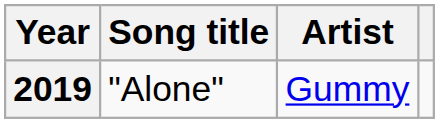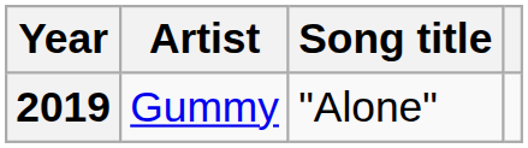 <table class="wikitable plainrowheaders sortable">
 <tr>
 <th scope="col">Year</th>
+<th>Artist</th>
 <th>Song title</th>
-<th>Artist</th>
 <th scope="col" class="unsortable"></th>
 </tr>
 <tr>
 <th scope="row">2019</th>
+<td><a href='#'>Gummy</a></td>
 <td>"Alone" </td>
-<td><a href='#'>Gummy</a></td>
 <td></td>
 </tr>
 </table>
